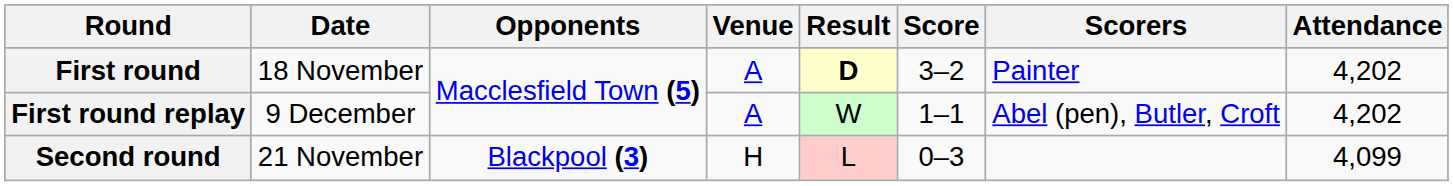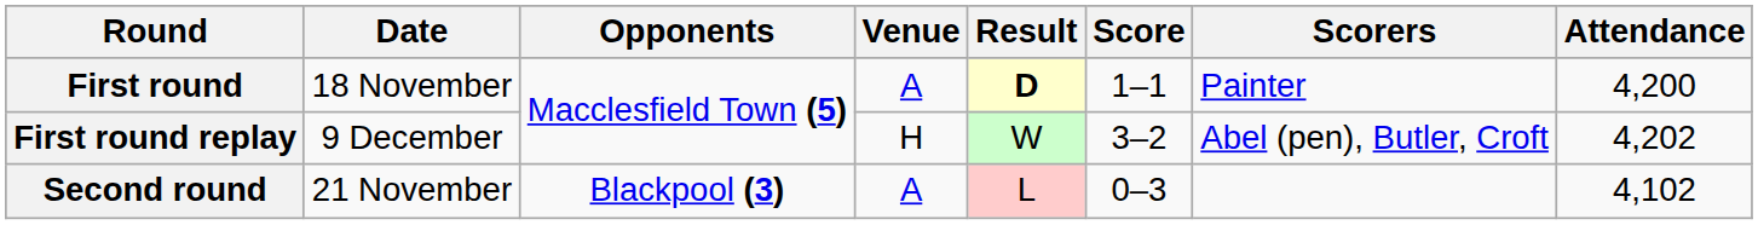 <table class="wikitable" style="text-align:center">
 <tr>
 <th>Round</th>
 <th>Date</th>
 <th>Opponents</th>
 <th>Venue</th>
 <th>Result</th>
 <th>Score</th>
 <th>Scorers</th>
 <th>Attendance</th>
 </tr>
 <tr>
 <th>First round</th>
 <td>18 November</td>
 <td rowspan=2><a href='#'>Macclesfield Town</a> <strong>(<a href='#'>5</a>)</strong></td>
 <td><a href='#'>A</a></td>
 <td style="background-color:#FFFFCC"><strong>D</strong></td>
-<td>3–2</td>
+<td>1–1</td>
 <td align="left"><a href='#'>Painter</a></td>
-<td>4,202</td>
+<td>4,200</td>
 </tr>
 <tr>
 <th>First round replay</th>
 <td>9 December</td>
-<td><a href='#'>A</a></td>
+<td>H</td>
 <td style="background-color:#CCFFCC">W</td>
-<td>1–1</td>
+<td>3–2</td>
 <td align="left"><a href='#'>Abel</a> (pen), <a href='#'>Butler</a>, <a href='#'>Croft</a></td>
 <td>4,202</td>
 </tr>
 <tr>
 <th>Second round</th>
 <td>21 November</td>
 <td><a href='#'>Blackpool</a> <strong>(<a href='#'>3</a>)</strong></td>
-<td>H</td>
+<td><a href='#'>A</a></td>
 <td style="background-color:#FFCCCC">L</td>
 <td>0–3</td>
 <td align="left"></td>
-<td>4,099</td>
+<td>4,102</td>
 </tr>
 </table>
